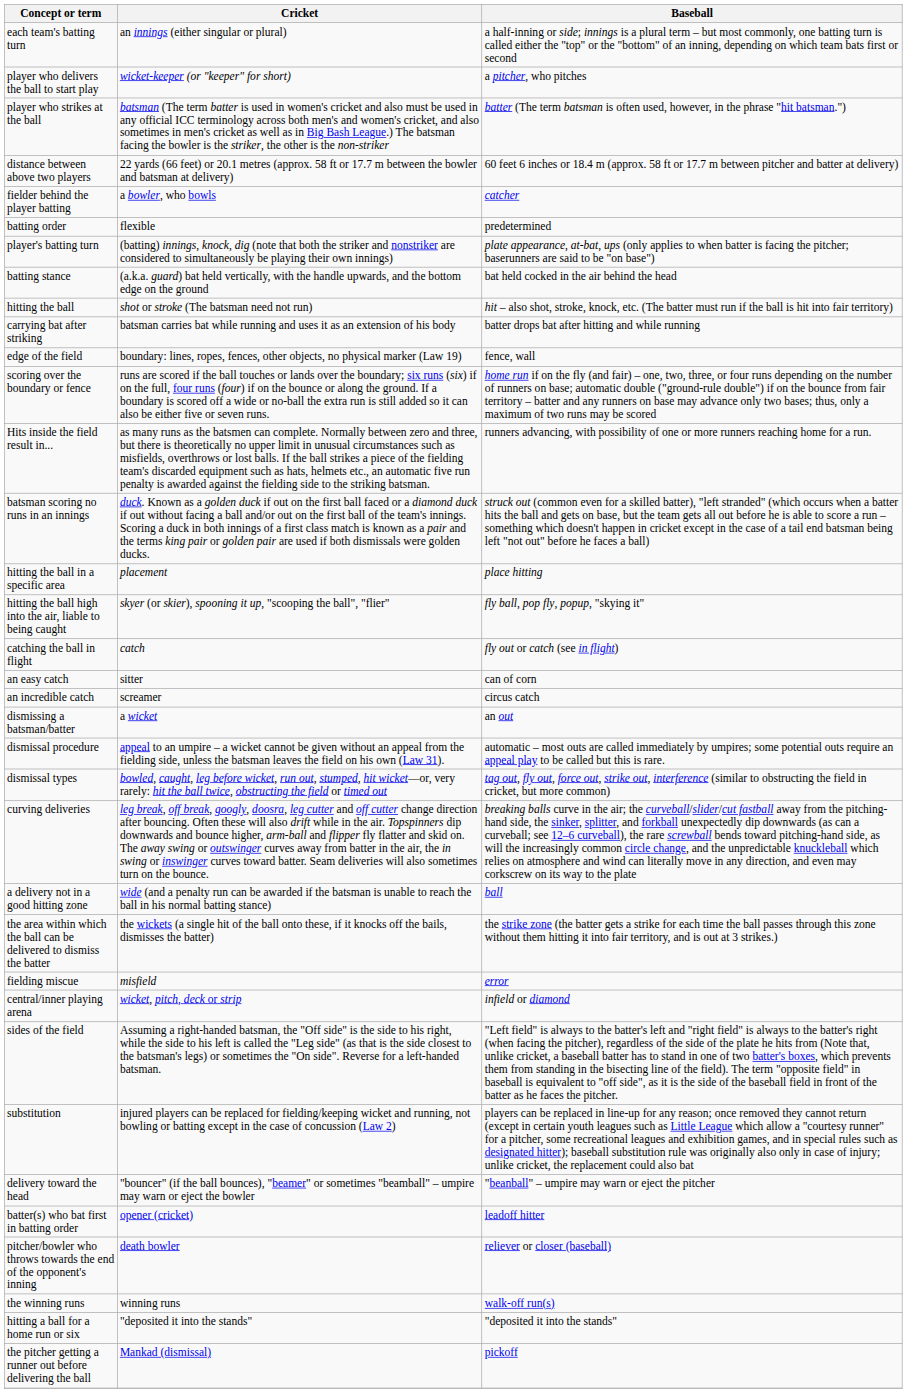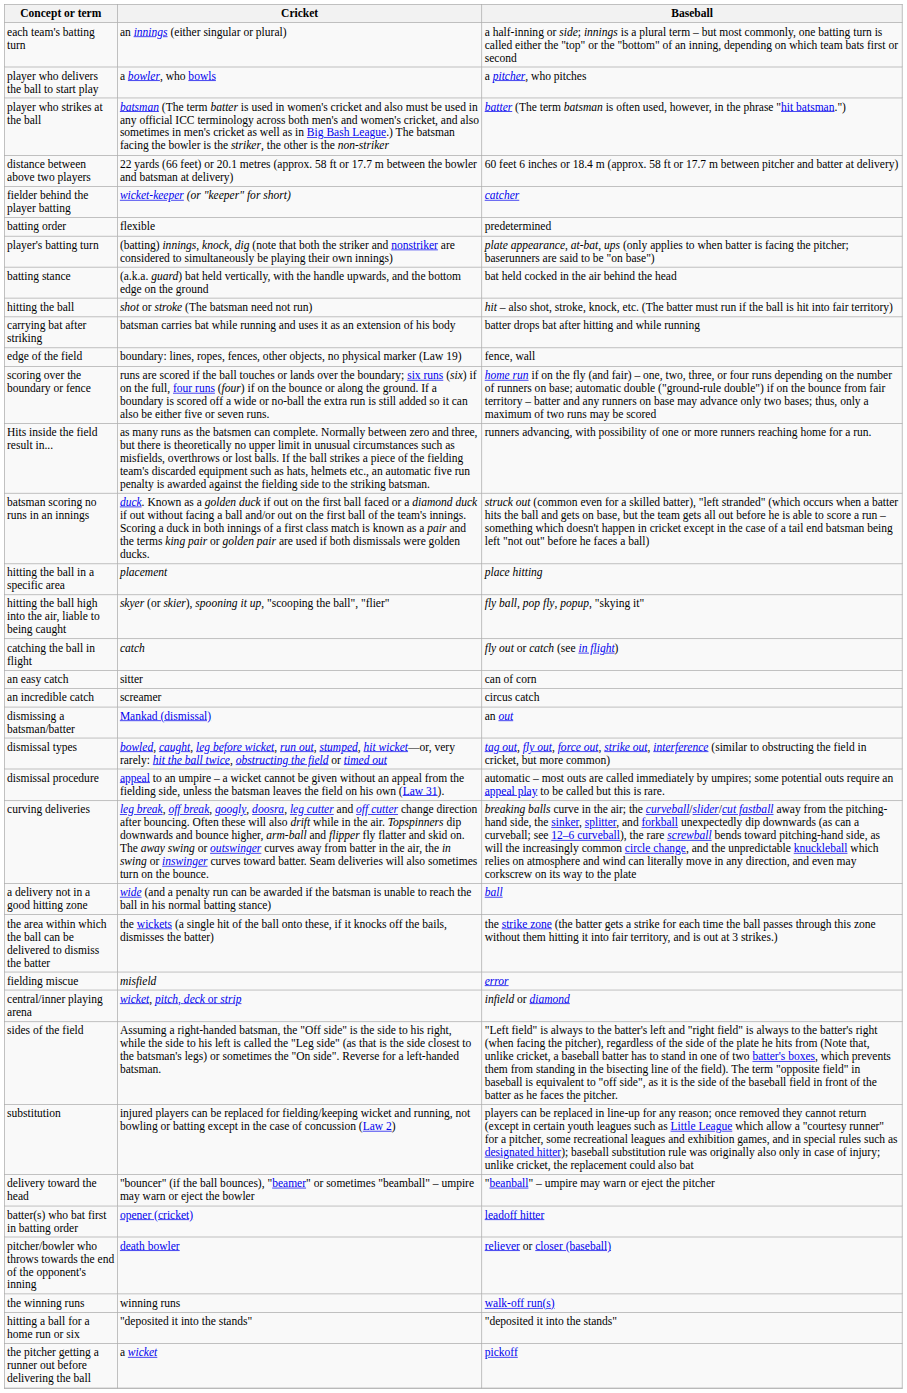 <table class=wikitable>
 <tr valign="top">
 <th>Concept or term</th>
 <th>Cricket</th>
 <th>Baseball</th>
 </tr>
 <tr valign="top">
 <td>each team's batting turn</td>
 <td>an <em><a href='#'>innings</a></em> (either singular or plural)</td>
 <td>a half-inning or <em>side</em>; <em>innings</em> is a plural term – but most commonly, one batting turn is called either the "top" or the "bottom" of an inning, depending on which team bats first or second</td>
 </tr>
 <tr valign="top">
 <td>player who delivers the ball to start play</td>
-<td><em><a href='#'>wicket-keeper</a> (or "keeper" for short)</em></td>
+<td>a <em><a href='#'>bowler</a></em>, who <a href='#'>bowls</a></td>
 <td>a <em><a href='#'>pitcher</a></em>, who pitches</td>
 </tr>
 <tr valign="top">
 <td>player who strikes at the ball</td>
 <td><em><a href='#'>batsman</a></em> (The term <em>batter</em> is used in women's cricket and also must be used in any official ICC terminology across both men's and women's cricket, and also sometimes in men's cricket as well as in <a href='#'>Big Bash League</a>.) The batsman facing the bowler is the <em>striker</em>, the other is the <em>non-striker</em></td>
 <td><em><a href='#'>batter</a></em> (The term <em>batsman</em> is often used, however, in the phrase "<a href='#'>hit batsman</a>.")</td>
 </tr>
 <tr valign="top">
 <td>distance between above two players</td>
 <td>22 yards (66 feet) or 20.1 metres (approx. 58 ft or 17.7 m between the bowler and batsman at delivery)</td>
 <td>60 feet 6 inches or 18.4 m (approx. 58 ft or 17.7 m between pitcher and batter at delivery)</td>
 </tr>
 <tr valign="top">
 <td>fielder behind the player batting</td>
-<td>a <em><a href='#'>bowler</a></em>, who <a href='#'>bowls</a></td>
+<td><em><a href='#'>wicket-keeper</a> (or "keeper" for short)</em></td>
 <td><em><a href='#'>catcher</a></em></td>
 </tr>
 <tr valign="top">
 <td>batting order</td>
 <td>flexible</td>
 <td>predetermined</td>
 </tr>
 <tr valign="top">
 <td>player's batting turn</td>
 <td>(batting) <em>innings</em>, <em>knock</em>, <em>dig</em> (note that both the striker and <a href='#'>nonstriker</a> are considered to simultaneously be playing their own innings)</td>
 <td><em>plate appearance</em>, <em>at-bat</em>, <em>ups</em> (only applies to when batter is facing the pitcher; baserunners are said to be "on base")</td>
 </tr>
 <tr valign="top">
 <td>batting stance</td>
 <td>(a.k.a. <em>guard</em>) bat held vertically, with the handle upwards, and the bottom edge on the ground</td>
 <td>bat held cocked in the air behind the head</td>
 </tr>
 <tr valign="top">
 <td>hitting the ball</td>
 <td><em>shot</em> or <em>stroke</em> (The batsman need not run)</td>
 <td><em>hit</em> – also shot, stroke, knock, etc. (The batter must run if the ball is hit into fair territory)</td>
 </tr>
 <tr valign="top">
 <td>carrying bat after striking</td>
 <td>batsman carries bat while running and uses it as an extension of his body</td>
 <td>batter drops bat after hitting and while running</td>
 </tr>
 <tr valign="top">
 <td>edge of the field</td>
 <td>boundary: lines, ropes, fences, other objects, no physical marker (Law 19)</td>
 <td>fence, wall</td>
 </tr>
 <tr valign="top">
 <td>scoring over the boundary or fence</td>
 <td>runs are scored if the ball touches or lands over the boundary; <a href='#'>six runs</a> (<em>six</em>) if on the full, <a href='#'>four runs</a> (<em>four</em>) if on the bounce or along the ground. If a boundary is scored off a wide or no-ball the extra run is still added so it can also be either five or seven runs.</td>
 <td><em><a href='#'>home run</a></em> if on the fly (and fair) – one, two, three, or four runs depending on the number of runners on base; automatic double ("ground-rule double") if on the bounce from fair territory – batter and any runners on base may advance only two bases; thus, only a maximum of two runs may be scored</td>
 </tr>
 <tr valign="top">
 <td>Hits inside the field result in...</td>
 <td>as many runs as the batsmen can complete. Normally between zero and three, but there is theoretically no upper limit in unusual circumstances such as misfields, overthrows or lost balls. If the ball strikes a piece of the fielding team's discarded equipment such as hats, helmets etc., an automatic five run penalty is awarded against the fielding side to the striking batsman.</td>
 <td>runners advancing, with possibility of one or more runners reaching home for a run.</td>
 </tr>
 <tr valign="top">
 <td>batsman scoring no runs in an innings</td>
 <td><a href='#'><em>duck</em></a>. Known as a <em>golden duck</em> if out on the first ball faced or a <em>diamond duck</em> if out without facing a ball and/or out on the first ball of the team's innings. Scoring a duck in both innings of a first class match is known as a <em>pair</em> and the terms <em>king pair</em> or <em>golden pair</em> are used if both dismissals were golden ducks.</td>
 <td><em>struck out</em> (common even for a skilled batter), "left stranded" (which occurs when a batter hits the ball and gets on base, but the team gets all out before he is able to score a run – something which doesn't happen in cricket except in the case of a tail end batsman being left "not out" before he faces a ball)</td>
 </tr>
 <tr valign="top">
 <td>hitting the ball in a specific area</td>
 <td><em>placement</em></td>
 <td><em>place hitting</em></td>
 </tr>
 <tr valign="top">
 <td>hitting the ball high into the air, liable to being caught</td>
 <td><em>skyer</em> (or <em>skier</em>), <em>spooning it up</em>, "scooping the ball", "flier"</td>
 <td><em>fly ball</em>, <em>pop fly</em>, <em>popup</em>, "skying it"</td>
 </tr>
 <tr valign="top">
 <td>catching the ball in flight</td>
 <td><em>catch</em></td>
 <td><em>fly out</em> or <em>catch</em> (see <em><a href='#'>in flight</a></em>)</td>
 </tr>
 <tr valign="top">
 <td>an easy catch</td>
 <td>sitter</td>
 <td>can of corn</td>
 </tr>
 <tr valign="top">
 <td>an incredible catch</td>
 <td>screamer</td>
 <td>circus catch</td>
 </tr>
 <tr valign="top">
 <td>dismissing a batsman/batter</td>
-<td>a <em><a href='#'>wicket</a></em></td>
+<td><a href='#'>Mankad (dismissal)</a></td>
 <td>an <em><a href='#'>out</a></em></td>
+</tr>
+<tr valign="top">
+<td>dismissal types</td>
+<td><em><a href='#'>bowled</a></em>, <em><a href='#'>caught</a></em>, <em><a href='#'>leg before wicket</a></em>, <em><a href='#'>run out</a></em>, <em><a href='#'>stumped</a></em>, <em><a href='#'>hit wicket</a></em>—or, very rarely: <em><a href='#'>hit the ball twice</a></em>, <em><a href='#'>obstructing the field</a></em> or <em><a href='#'>timed out</a></em></td>
+<td><em><a href='#'>tag out</a></em>, <em><a href='#'>fly out</a></em>, <em><a href='#'>force out</a></em>, <em><a href='#'>strike out</a></em>, <em><a href='#'>interference</a></em> (similar to obstructing the field in cricket, but more common)</td>
 </tr>
 <tr valign="top">
 <td>dismissal procedure</td>
 <td><a href='#'>appeal</a> to an umpire – a wicket cannot be given without an appeal from the fielding side, unless the batsman leaves the field on his own (<a href='#'>Law 31</a>).</td>
 <td>automatic – most outs are called immediately by umpires; some potential outs require an <a href='#'>appeal play</a> to be called but this is rare.</td>
-</tr>
-<tr valign="top">
-<td>dismissal types</td>
-<td><em><a href='#'>bowled</a></em>, <em><a href='#'>caught</a></em>, <em><a href='#'>leg before wicket</a></em>, <em><a href='#'>run out</a></em>, <em><a href='#'>stumped</a></em>, <em><a href='#'>hit wicket</a></em>—or, very rarely: <em><a href='#'>hit the ball twice</a></em>, <em><a href='#'>obstructing the field</a></em> or <em><a href='#'>timed out</a></em></td>
-<td><em><a href='#'>tag out</a></em>, <em><a href='#'>fly out</a></em>, <em><a href='#'>force out</a></em>, <em><a href='#'>strike out</a></em>, <em><a href='#'>interference</a></em> (similar to obstructing the field in cricket, but more common)</td>
 </tr>
 <tr valign="top">
 <td>curving deliveries</td>
 <td><em><a href='#'>leg break</a></em>, <em><a href='#'>off break</a></em>, <em><a href='#'>googly</a></em>, <em><a href='#'>doosra</a></em>, <em><a href='#'>leg cutter</a></em> and <em><a href='#'>off cutter</a></em> change direction after bouncing. Often these will also <em>drift</em> while in the air. <em>Topspinners</em> dip downwards and bounce higher, <em>arm-ball</em> and <em>flipper</em> fly flatter and skid on. The <em>away swing</em> or <em><a href='#'>outswinger</a></em> curves away from batter in the air, the <em>in swing</em> or <em><a href='#'>inswinger</a></em> curves toward batter. Seam deliveries will also sometimes turn on the bounce.</td>
 <td><em>breaking balls</em> curve in the air; the <em><a href='#'>curveball</a></em>/<em><a href='#'>slider</a></em>/<em><a href='#'>cut fastball</a></em> away from the pitching-hand side, the <a href='#'>sinker</a>, <a href='#'>splitter</a>, and <a href='#'>forkball</a> unexpectedly dip downwards (as can a curveball; see <a href='#'>12–6 curveball</a>), the rare <em><a href='#'>screwball</a></em> bends toward pitching-hand side, as will the increasingly common <a href='#'>circle change</a>, and the unpredictable <a href='#'>knuckleball</a> which relies on atmosphere and wind can literally move in any direction, and even may corkscrew on its way to the plate</td>
 </tr>
 <tr valign="top">
 <td>a delivery not in a good hitting zone</td>
 <td><em><a href='#'>wide</a></em> (and a penalty run can be awarded if the batsman is unable to reach the ball in his normal batting stance)</td>
 <td><em><a href='#'>ball</a></em></td>
 </tr>
 <tr valign="top">
 <td>the area within which the ball can be delivered to dismiss the batter</td>
 <td>the <a href='#'>wickets</a> (a single hit of the ball onto these, if it knocks off the bails, dismisses the batter)</td>
 <td>the <a href='#'>strike zone</a> (the batter gets a strike for each time the ball passes through this zone without them hitting it into fair territory, and is out at 3 strikes.)</td>
 </tr>
 <tr valign="top">
 <td>fielding miscue</td>
 <td><em>misfield</em></td>
 <td><em><a href='#'>error</a></em></td>
 </tr>
 <tr valign="top">
 <td>central/inner playing arena</td>
 <td><em><a href='#'>wicket</a></em>, <a href='#'><em>pitch</em>, <em>deck</em> or <em>strip</em></a></td>
 <td><em>infield</em> or <em><a href='#'>diamond</a></em></td>
 </tr>
 <tr valign="top">
 <td>sides of the field</td>
 <td>Assuming a right-handed batsman, the "Off side" is the side to his right, while the side to his left is called the "Leg side" (as that is the side closest to the batsman's legs) or sometimes the "On side". Reverse for a left-handed batsman.</td>
 <td>"Left field" is always to the batter's left and "right field" is always to the batter's right (when facing the pitcher), regardless of the side of the plate he hits from (Note that, unlike cricket, a baseball batter has to stand in one of two <a href='#'>batter's boxes</a>, which prevents them from standing in the bisecting line of the field). The term "opposite field" in baseball is equivalent to "off side", as it is the side of the baseball field in front of the batter as he faces the pitcher.</td>
 </tr>
 <tr valign="top">
 <td>substitution</td>
 <td>injured players can be replaced for fielding/keeping wicket and running, not bowling or batting except in the case of concussion (<a href='#'>Law 2</a>)</td>
 <td>players can be replaced in line-up for any reason; once removed they cannot return (except in certain youth leagues such as <a href='#'>Little League</a> which allow a "courtesy runner" for a pitcher, some recreational leagues and exhibition games, and in special rules such as <a href='#'>designated hitter</a>); baseball substitution rule was originally also only in case of injury; unlike cricket, the replacement could also bat</td>
 </tr>
 <tr valign="top">
 <td>delivery toward the head</td>
 <td>"bouncer" (if the ball bounces), "<a href='#'>beamer</a>" or sometimes "beamball" – umpire may warn or eject the bowler</td>
 <td>"<a href='#'>beanball</a>" – umpire may warn or eject the pitcher</td>
 </tr>
 <tr valign="top">
 <td>batter(s) who bat first in batting order</td>
 <td><a href='#'>opener (cricket)</a></td>
 <td><a href='#'>leadoff hitter</a></td>
 </tr>
 <tr valign="top">
 <td>pitcher/bowler who throws towards the end of the opponent's inning</td>
 <td><a href='#'>death bowler</a></td>
 <td><a href='#'>reliever</a> or <a href='#'>closer (baseball)</a></td>
 </tr>
 <tr valign="top">
 <td>the winning runs</td>
 <td>winning runs</td>
 <td><a href='#'>walk-off run(s)</a></td>
 </tr>
 <tr valign="top">
 <td>hitting a ball for a home run or six</td>
 <td>"deposited it into the stands"</td>
 <td>"deposited it into the stands"</td>
 </tr>
 <tr valign="top">
 <td>the pitcher getting a runner out before delivering the ball</td>
-<td><a href='#'>Mankad (dismissal)</a></td>
+<td>a <em><a href='#'>wicket</a></em></td>
 <td><a href='#'>pickoff</a></td>
 </tr>
 <tr valign="top">
 </tr>
 </table>
